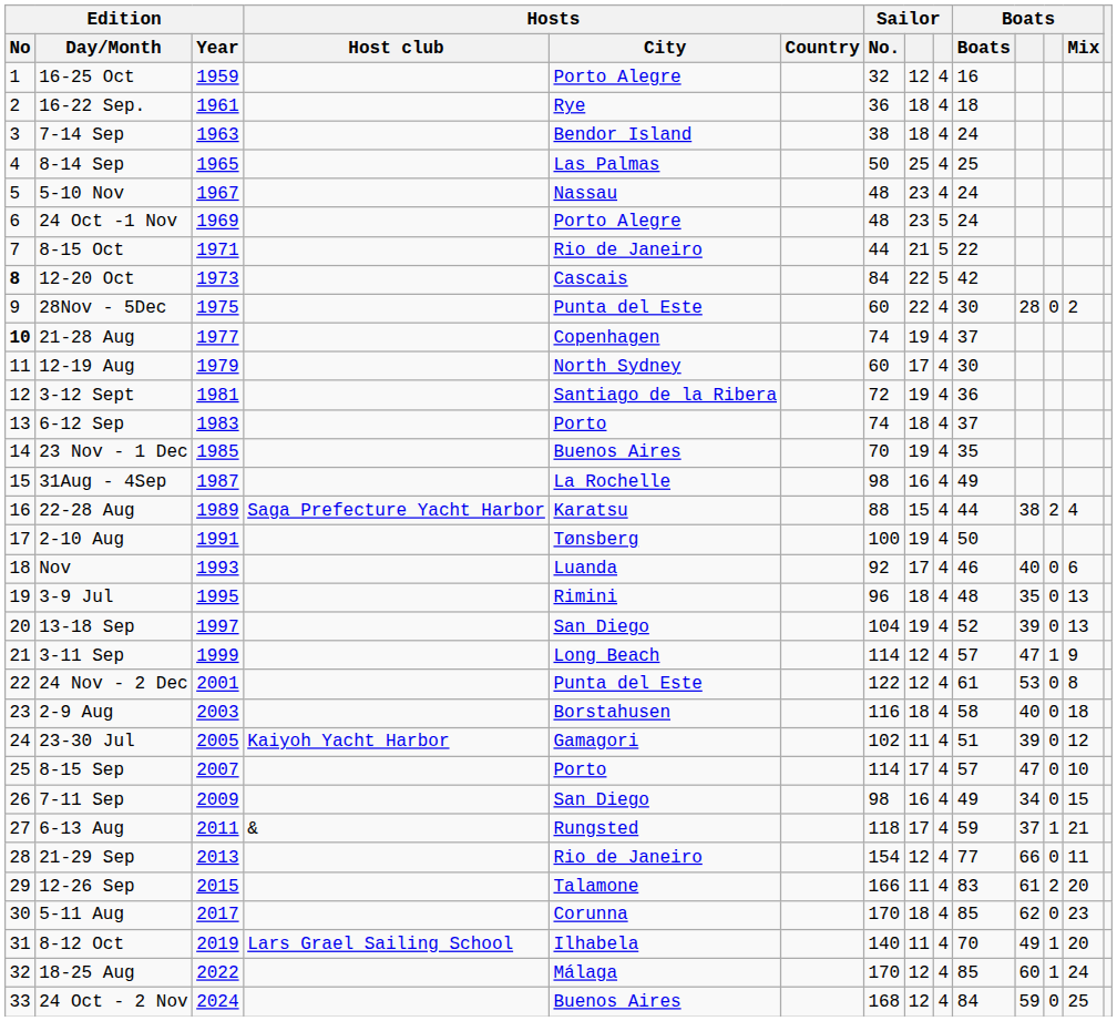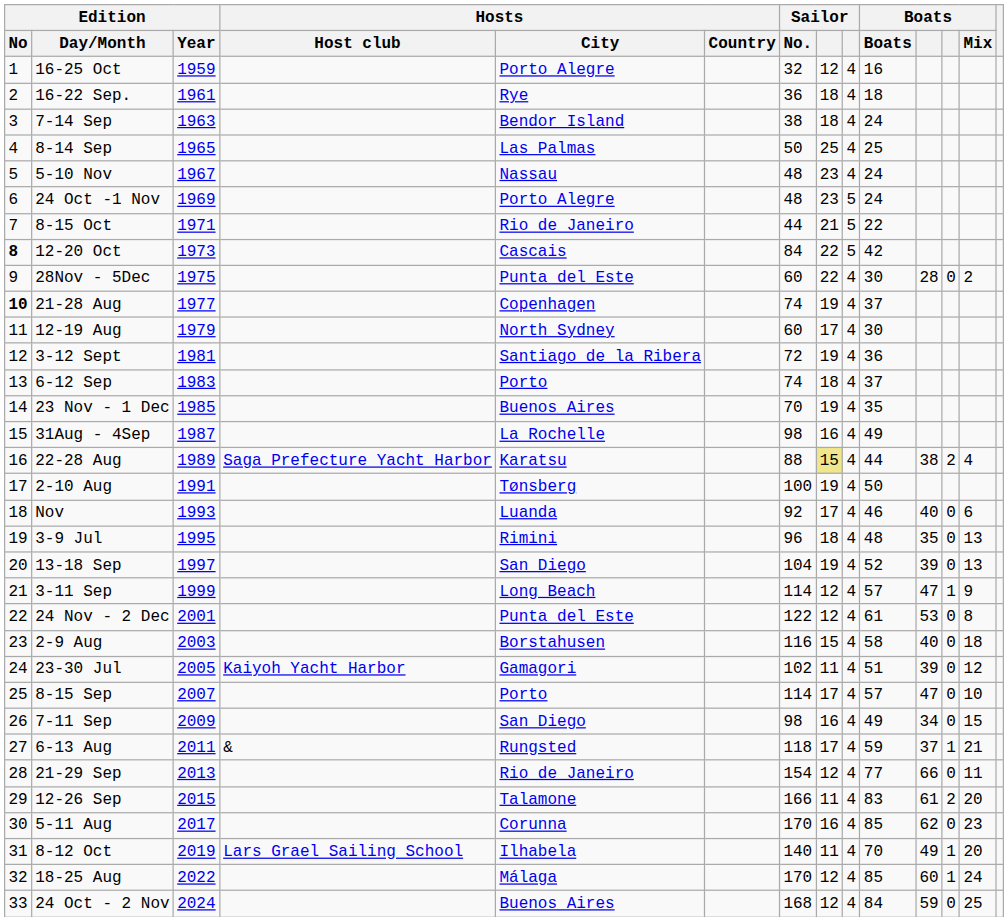 <table class="wikitable">
 <tr>
 <th colspan=3>Edition</th>
 <th colspan=3>Hosts</th>
 <th colspan=3>Sailor</th>
 <th colspan=4>Boats</th>
 <th rowspan=2></th>
 </tr>
 <tr>
 <th>No</th>
 <th>Day/Month</th>
 <th>Year</th>
 <th>Host club</th>
 <th>City</th>
 <th>Country</th>
 <th>No.</th>
 <th></th>
 <th></th>
 <th>Boats</th>
 <th></th>
 <th></th>
 <th>Mix</th>
 </tr>
 <tr>
 <td>1</td>
 <td>16-25 Oct</td>
 <td><a href='#'>1959</a></td>
 <td></td>
 <td><a href='#'>Porto Alegre</a></td>
 <td></td>
 <td>32</td>
 <td>12</td>
 <td>4</td>
 <td>16</td>
 <td></td>
 <td></td>
 <td></td>
 <td></td>
 </tr>
 <tr>
 <td>2</td>
 <td>16-22 Sep.</td>
 <td><a href='#'>1961</a></td>
 <td></td>
 <td><a href='#'>Rye</a></td>
 <td></td>
 <td>36</td>
 <td>18</td>
 <td>4</td>
 <td>18</td>
 <td></td>
 <td></td>
 <td></td>
 <td></td>
 </tr>
 <tr>
 <td>3</td>
 <td>7-14 Sep</td>
 <td><a href='#'>1963</a></td>
 <td></td>
 <td><a href='#'>Bendor Island</a></td>
 <td></td>
 <td>38</td>
 <td>18</td>
 <td>4</td>
 <td>24</td>
 <td></td>
 <td></td>
 <td></td>
 <td></td>
 </tr>
 <tr>
 <td>4</td>
 <td>8-14 Sep</td>
 <td><a href='#'>1965</a></td>
 <td></td>
 <td><a href='#'>Las Palmas</a></td>
 <td></td>
 <td>50</td>
 <td>25</td>
 <td>4</td>
 <td>25</td>
 <td></td>
 <td></td>
 <td></td>
 <td></td>
 </tr>
 <tr>
 <td>5</td>
 <td>5-10 Nov</td>
 <td><a href='#'>1967</a></td>
 <td></td>
 <td><a href='#'>Nassau</a></td>
 <td></td>
 <td>48</td>
 <td>23</td>
 <td>4</td>
 <td>24</td>
 <td></td>
 <td></td>
 <td></td>
 <td></td>
 </tr>
 <tr>
 <td>6</td>
 <td>24 Oct -1 Nov</td>
 <td><a href='#'>1969</a></td>
 <td></td>
 <td><a href='#'>Porto Alegre</a></td>
 <td></td>
 <td>48</td>
 <td>23</td>
 <td>5</td>
 <td>24</td>
 <td></td>
 <td></td>
 <td></td>
 <td></td>
 </tr>
 <tr>
 <td>7</td>
 <td>8-15 Oct</td>
 <td><a href='#'>1971</a></td>
 <td></td>
 <td><a href='#'>Rio de Janeiro</a></td>
 <td></td>
 <td>44</td>
 <td>21</td>
 <td>5</td>
 <td>22</td>
 <td></td>
 <td></td>
 <td></td>
 <td></td>
 </tr>
 <tr>
 <td><strong>8</strong></td>
 <td>12-20 Oct</td>
 <td><a href='#'>1973</a></td>
 <td></td>
 <td><a href='#'>Cascais</a></td>
 <td></td>
 <td>84</td>
 <td>22</td>
 <td>5</td>
 <td>42</td>
 <td></td>
 <td></td>
 <td></td>
 <td></td>
 </tr>
 <tr>
 <td>9</td>
 <td>28Nov - 5Dec</td>
 <td><a href='#'>1975</a></td>
 <td></td>
 <td><a href='#'>Punta del Este</a></td>
 <td></td>
 <td>60</td>
 <td>22</td>
 <td>4</td>
 <td>30</td>
 <td>28</td>
 <td>0</td>
 <td>2</td>
 <td></td>
 </tr>
 <tr>
 <td><strong>10</strong></td>
 <td>21-28 Aug</td>
 <td><a href='#'>1977</a></td>
 <td></td>
 <td><a href='#'>Copenhagen</a></td>
 <td></td>
 <td>74</td>
 <td>19</td>
 <td>4</td>
 <td>37</td>
 <td></td>
 <td></td>
 <td></td>
 <td></td>
 </tr>
 <tr>
 <td>11</td>
 <td>12-19 Aug</td>
 <td><a href='#'>1979</a></td>
 <td></td>
 <td><a href='#'>North Sydney</a></td>
 <td></td>
 <td>60</td>
 <td>17</td>
 <td>4</td>
 <td>30</td>
 <td></td>
 <td></td>
 <td></td>
 <td></td>
 </tr>
 <tr>
 <td>12</td>
 <td>3-12 Sept</td>
 <td><a href='#'>1981</a></td>
 <td></td>
 <td><a href='#'>Santiago de la Ribera</a></td>
 <td></td>
 <td>72</td>
 <td>19</td>
 <td>4</td>
 <td>36</td>
 <td></td>
 <td></td>
 <td></td>
 <td></td>
 </tr>
 <tr>
 <td>13</td>
 <td>6-12 Sep</td>
 <td><a href='#'>1983</a></td>
 <td></td>
 <td><a href='#'>Porto</a></td>
 <td></td>
 <td>74</td>
 <td>18</td>
 <td>4</td>
 <td>37</td>
 <td></td>
 <td></td>
 <td></td>
 <td></td>
 </tr>
 <tr>
 <td>14</td>
 <td>23 Nov - 1 Dec</td>
 <td><a href='#'>1985</a></td>
 <td></td>
 <td><a href='#'>Buenos Aires</a></td>
 <td></td>
 <td>70</td>
 <td>19</td>
 <td>4</td>
 <td>35</td>
 <td></td>
 <td></td>
 <td></td>
 <td></td>
 </tr>
 <tr>
 <td>15</td>
 <td>31Aug - 4Sep</td>
 <td><a href='#'>1987</a></td>
 <td></td>
 <td><a href='#'>La Rochelle</a></td>
 <td></td>
 <td>98</td>
 <td>16</td>
 <td>4</td>
 <td>49</td>
 <td></td>
 <td></td>
 <td></td>
 <td></td>
 </tr>
 <tr>
 <td>16</td>
 <td>22-28 Aug</td>
 <td><a href='#'>1989</a></td>
 <td><a href='#'>Saga Prefecture Yacht Harbor</a></td>
 <td><a href='#'>Karatsu</a></td>
 <td></td>
 <td>88</td>
-<td>15</td>
+<td style="background: khaki;">15</td>
 <td>4</td>
 <td>44</td>
 <td>38</td>
 <td>2</td>
 <td>4</td>
 <td></td>
 </tr>
 <tr>
 <td>17</td>
 <td>2-10 Aug</td>
 <td><a href='#'>1991</a></td>
 <td></td>
 <td><a href='#'>Tønsberg</a></td>
 <td></td>
 <td>100</td>
 <td>19</td>
 <td>4</td>
 <td>50</td>
 <td></td>
 <td></td>
 <td></td>
 <td></td>
 </tr>
 <tr>
 <td>18</td>
 <td>Nov</td>
 <td><a href='#'>1993</a></td>
 <td></td>
 <td><a href='#'>Luanda</a></td>
 <td></td>
 <td>92</td>
 <td>17</td>
 <td>4</td>
 <td>46</td>
 <td>40</td>
 <td>0</td>
 <td>6</td>
 <td></td>
 </tr>
 <tr>
 <td>19</td>
 <td>3-9 Jul</td>
 <td><a href='#'>1995</a></td>
 <td></td>
 <td><a href='#'>Rimini</a></td>
 <td></td>
 <td>96</td>
 <td>18</td>
 <td>4</td>
 <td>48</td>
 <td>35</td>
 <td>0</td>
 <td>13</td>
 <td></td>
 </tr>
 <tr>
 <td>20</td>
 <td>13-18 Sep</td>
 <td><a href='#'>1997</a></td>
 <td></td>
 <td><a href='#'>San Diego</a></td>
 <td></td>
 <td>104</td>
 <td>19</td>
 <td>4</td>
 <td>52</td>
 <td>39</td>
 <td>0</td>
 <td>13</td>
 <td></td>
 </tr>
 <tr>
 <td>21</td>
 <td>3-11 Sep</td>
 <td><a href='#'>1999</a></td>
 <td></td>
 <td><a href='#'>Long Beach</a></td>
 <td></td>
 <td>114</td>
 <td>12</td>
 <td>4</td>
 <td>57</td>
 <td>47</td>
 <td>1</td>
 <td>9</td>
 <td></td>
 </tr>
 <tr>
 <td>22</td>
 <td>24 Nov - 2 Dec</td>
 <td><a href='#'>2001</a></td>
 <td></td>
 <td><a href='#'>Punta del Este</a></td>
 <td></td>
 <td>122</td>
 <td>12</td>
 <td>4</td>
 <td>61</td>
 <td>53</td>
 <td>0</td>
 <td>8</td>
 <td></td>
 </tr>
 <tr>
 <td>23</td>
 <td>2-9 Aug</td>
 <td><a href='#'>2003</a></td>
 <td></td>
 <td><a href='#'>Borstahusen</a></td>
 <td></td>
 <td>116</td>
-<td>18</td>
+<td>15</td>
 <td>4</td>
 <td>58</td>
 <td>40</td>
 <td>0</td>
 <td>18</td>
 <td></td>
 </tr>
 <tr>
 <td>24</td>
 <td>23-30 Jul</td>
 <td><a href='#'>2005</a></td>
 <td><a href='#'>Kaiyoh Yacht Harbor</a></td>
 <td><a href='#'>Gamagori</a></td>
 <td></td>
 <td>102</td>
 <td>11</td>
 <td>4</td>
 <td>51</td>
 <td>39</td>
 <td>0</td>
 <td>12</td>
 <td></td>
 </tr>
 <tr>
 <td>25</td>
 <td>8-15 Sep</td>
 <td><a href='#'>2007</a></td>
 <td></td>
 <td><a href='#'>Porto</a></td>
 <td></td>
 <td>114</td>
 <td>17</td>
 <td>4</td>
 <td>57</td>
 <td>47</td>
 <td>0</td>
 <td>10</td>
 <td></td>
 </tr>
 <tr>
 <td>26</td>
 <td>7-11 Sep</td>
 <td><a href='#'>2009</a></td>
 <td></td>
 <td><a href='#'>San Diego</a></td>
 <td></td>
 <td>98</td>
 <td>16</td>
 <td>4</td>
 <td>49</td>
 <td>34</td>
 <td>0</td>
 <td>15</td>
 <td></td>
 </tr>
 <tr>
 <td>27</td>
 <td>6-13 Aug</td>
 <td><a href='#'>2011</a></td>
 <td> & </td>
 <td><a href='#'>Rungsted</a></td>
 <td></td>
 <td>118</td>
 <td>17</td>
 <td>4</td>
 <td>59</td>
 <td>37</td>
 <td>1</td>
 <td>21</td>
 <td></td>
 </tr>
 <tr>
 <td>28</td>
 <td>21-29 Sep</td>
 <td><a href='#'>2013</a></td>
 <td></td>
 <td><a href='#'>Rio de Janeiro</a></td>
 <td></td>
 <td>154</td>
 <td>12</td>
 <td>4</td>
 <td>77</td>
 <td>66</td>
 <td>0</td>
 <td>11</td>
 <td></td>
 </tr>
 <tr>
 <td>29</td>
 <td>12-26 Sep</td>
 <td><a href='#'>2015</a></td>
 <td></td>
 <td><a href='#'>Talamone</a></td>
 <td></td>
 <td>166</td>
 <td>11</td>
 <td>4</td>
 <td>83</td>
 <td>61</td>
 <td>2</td>
 <td>20</td>
 <td></td>
 </tr>
 <tr>
 <td>30</td>
 <td>5-11 Aug</td>
 <td><a href='#'>2017</a></td>
 <td></td>
 <td><a href='#'>Corunna</a></td>
 <td></td>
 <td>170</td>
-<td>18</td>
+<td>16</td>
 <td>4</td>
 <td>85</td>
 <td>62</td>
 <td>0</td>
 <td>23</td>
 <td></td>
 </tr>
 <tr>
 <td>31</td>
 <td>8-12 Oct</td>
 <td><a href='#'>2019</a></td>
 <td><a href='#'>Lars Grael Sailing School</a></td>
 <td><a href='#'>Ilhabela</a></td>
 <td></td>
 <td>140</td>
 <td>11</td>
 <td>4</td>
 <td>70</td>
 <td>49</td>
 <td>1</td>
 <td>20</td>
 <td></td>
 </tr>
 <tr>
 <td>32</td>
 <td>18-25 Aug</td>
 <td><a href='#'>2022</a></td>
 <td></td>
 <td><a href='#'>Málaga</a></td>
 <td></td>
 <td>170</td>
 <td>12</td>
 <td>4</td>
 <td>85</td>
 <td>60</td>
 <td>1</td>
 <td>24</td>
 <td></td>
 </tr>
 <tr>
 <td>33</td>
 <td>24 Oct - 2 Nov</td>
 <td><a href='#'>2024</a></td>
 <td></td>
 <td><a href='#'>Buenos Aires</a></td>
 <td></td>
 <td>168</td>
 <td>12</td>
 <td>4</td>
 <td>84</td>
 <td>59</td>
 <td>0</td>
 <td>25</td>
 <td> </td>
 </tr>
 </table>
